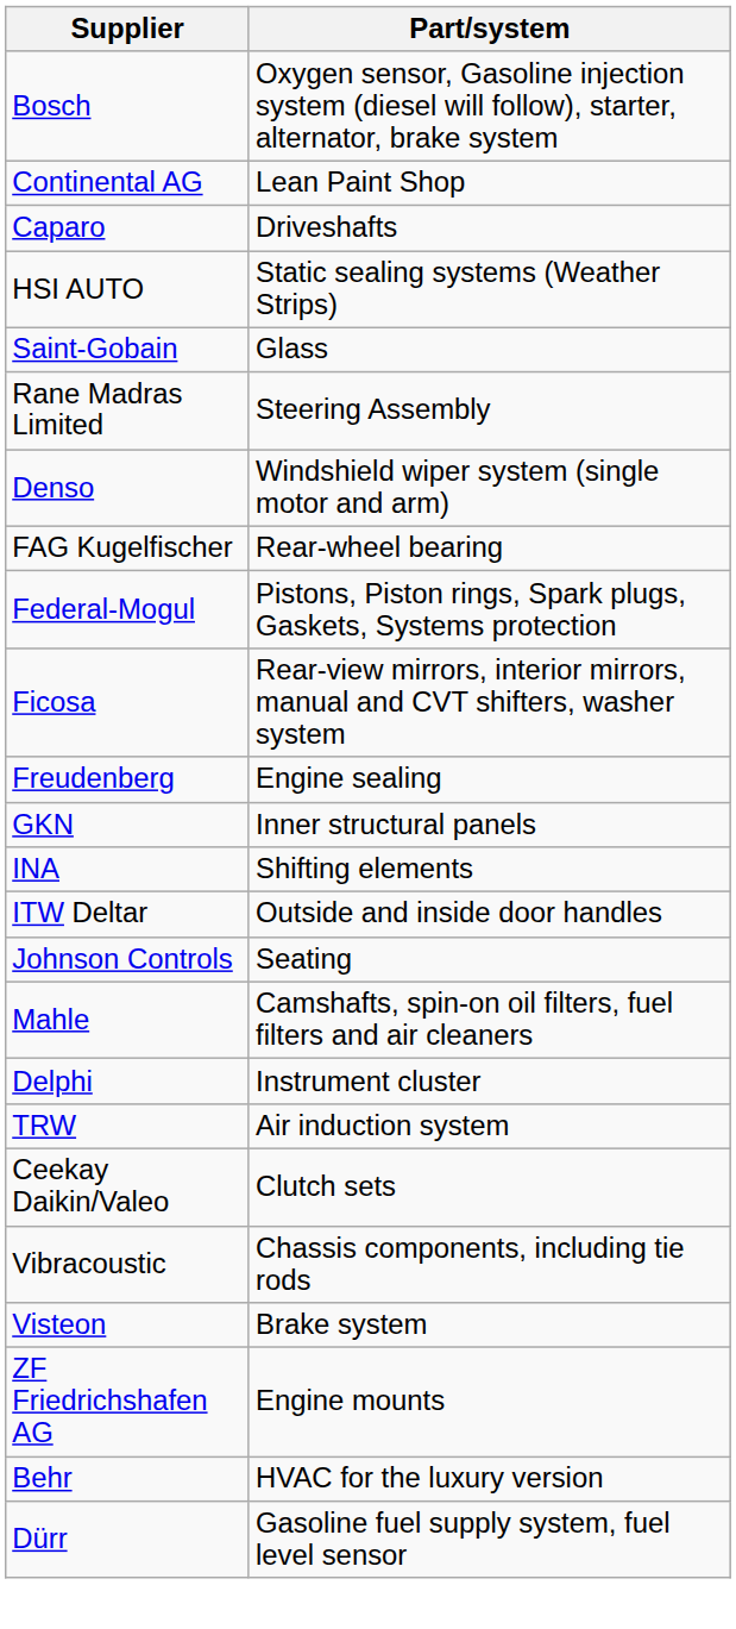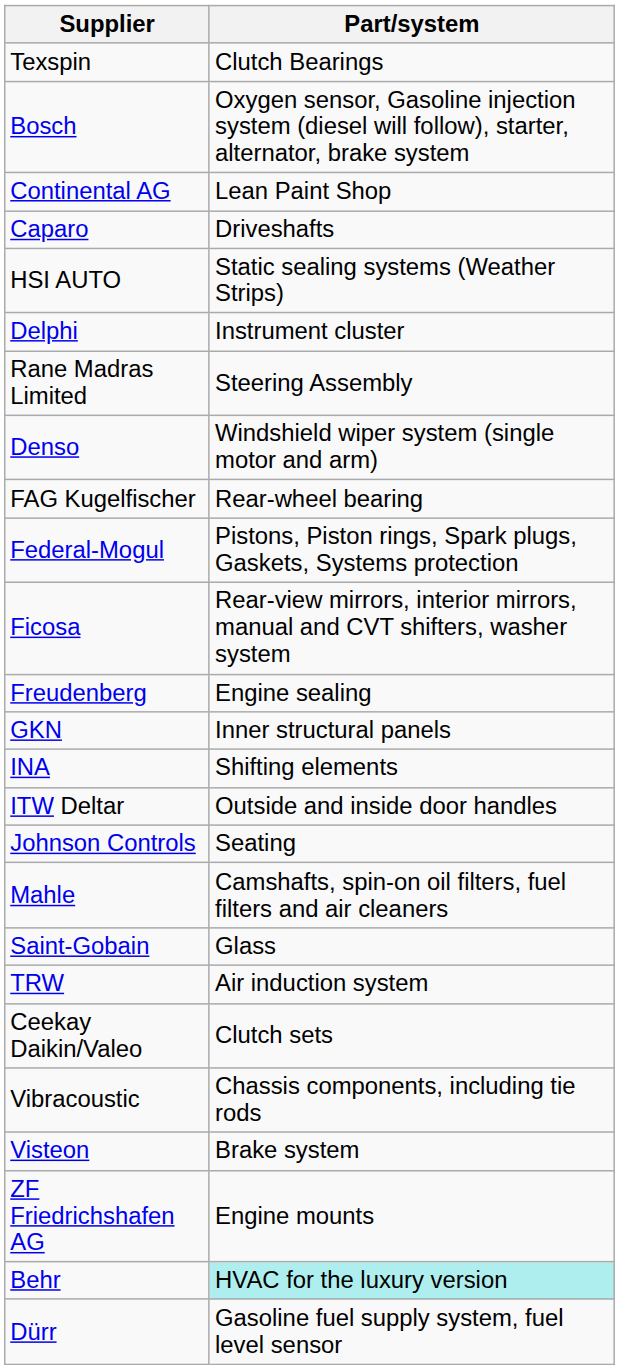 <table class="wikitable" style="float:left; width:410px;">
 <tr>
 <th style="width:50px;">Supplier</th>
 <th style="width:225px;">Part/system</th>
+</tr>
+<tr>
+<td>Texspin</td>
+<td>Clutch Bearings</td>
 </tr>
 <tr>
 <td><a href='#'>Bosch</a></td>
 <td>Oxygen sensor, Gasoline injection system (diesel will follow), starter, alternator, brake system</td>
 </tr>
 <tr>
 <td><a href='#'>Continental AG</a></td>
 <td>Lean Paint Shop</td>
 </tr>
 <tr>
 <td><a href='#'>Caparo</a></td>
 <td>Driveshafts</td>
 </tr>
 <tr>
 <td>HSI AUTO</td>
 <td>Static sealing systems (Weather Strips)</td>
 </tr>
 <tr>
-<td><a href='#'>Saint-Gobain</a></td>
-<td>Glass</td>
+<td><a href='#'>Delphi</a></td>
+<td>Instrument cluster</td>
 </tr>
 <tr>
 <td>Rane Madras Limited</td>
 <td>Steering Assembly</td>
 </tr>
 <tr>
 <td><a href='#'>Denso</a></td>
 <td>Windshield wiper system (single motor and arm)</td>
 </tr>
 <tr>
 <td>FAG Kugelfischer</td>
 <td>Rear-wheel bearing</td>
 </tr>
 <tr>
 <td><a href='#'>Federal-Mogul</a></td>
 <td>Pistons, Piston rings, Spark plugs, Gaskets, Systems protection</td>
 </tr>
 <tr>
 <td><a href='#'>Ficosa</a></td>
 <td>Rear-view mirrors, interior mirrors, manual and CVT shifters, washer system</td>
 </tr>
 <tr>
 <td><a href='#'>Freudenberg</a></td>
 <td>Engine sealing</td>
 </tr>
 <tr>
 <td><a href='#'>GKN</a></td>
 <td>Inner structural panels</td>
 </tr>
 <tr>
 <td><a href='#'>INA</a></td>
 <td>Shifting elements</td>
 </tr>
 <tr>
 <td><a href='#'>ITW</a> Deltar</td>
 <td>Outside and inside door handles</td>
 </tr>
 <tr>
 <td><a href='#'>Johnson Controls</a></td>
 <td>Seating</td>
 </tr>
 <tr>
 <td><a href='#'>Mahle</a></td>
 <td>Camshafts, spin-on oil filters, fuel filters and air cleaners</td>
 </tr>
 <tr>
-<td><a href='#'>Delphi</a></td>
-<td>Instrument cluster</td>
+<td><a href='#'>Saint-Gobain</a></td>
+<td>Glass</td>
 </tr>
 <tr>
 <td><a href='#'>TRW</a></td>
 <td>Air induction system</td>
 </tr>
 <tr>
 <td>Ceekay Daikin/Valeo</td>
 <td>Clutch sets</td>
 </tr>
 <tr>
 <td>Vibracoustic</td>
 <td>Chassis components, including tie rods</td>
 </tr>
 <tr>
 <td><a href='#'>Visteon</a></td>
 <td>Brake system</td>
 </tr>
 <tr>
 <td><a href='#'>ZF Friedrichshafen AG</a></td>
 <td>Engine mounts</td>
 </tr>
 <tr>
 <td><a href='#'>Behr</a></td>
-<td>HVAC for the luxury version</td>
+<td style="background: paleturquoise;">HVAC for the luxury version</td>
 </tr>
 <tr>
 <td><a href='#'>Dürr</a></td>
 <td>Gasoline fuel supply system, fuel level sensor</td>
 </tr>
 </table>
